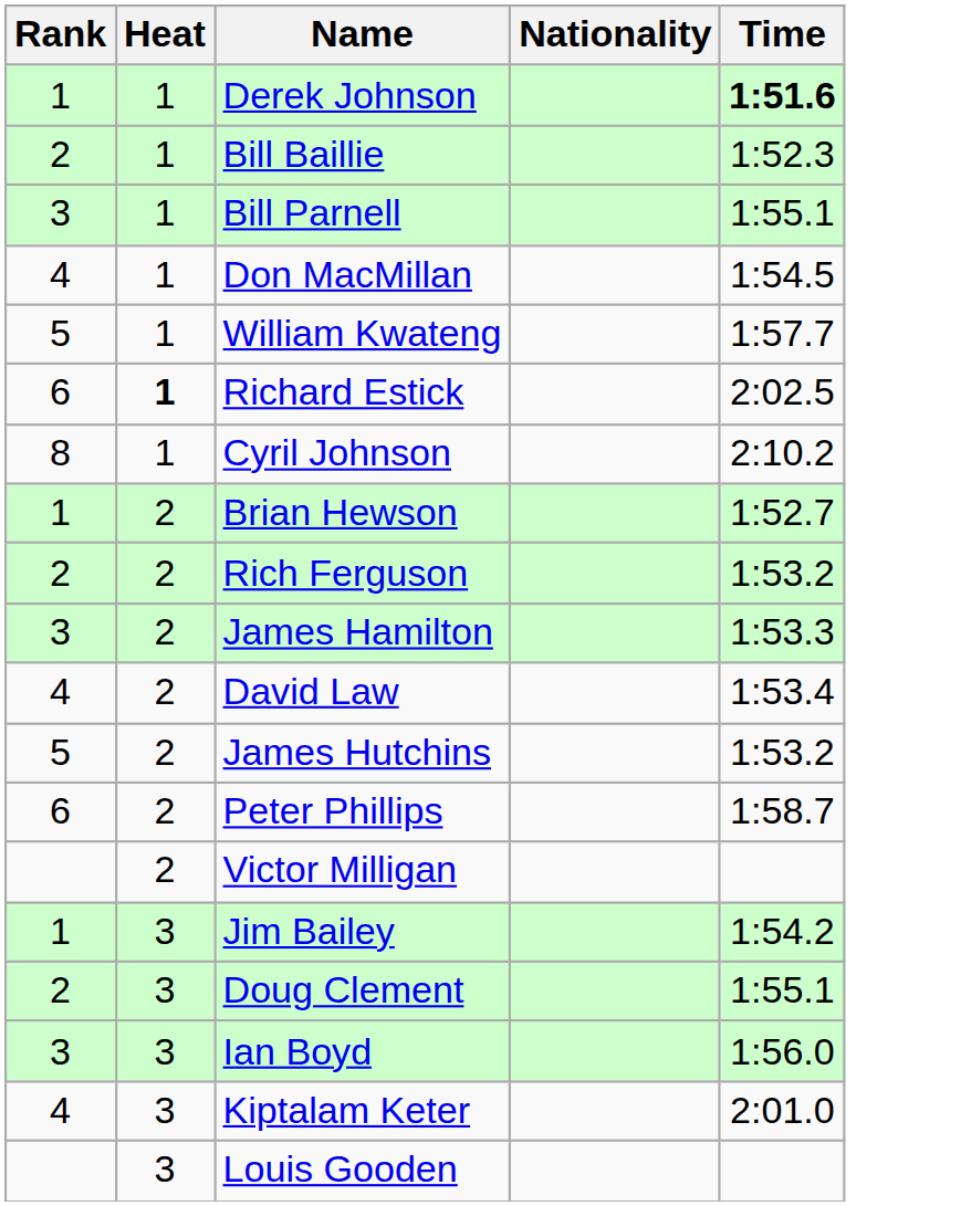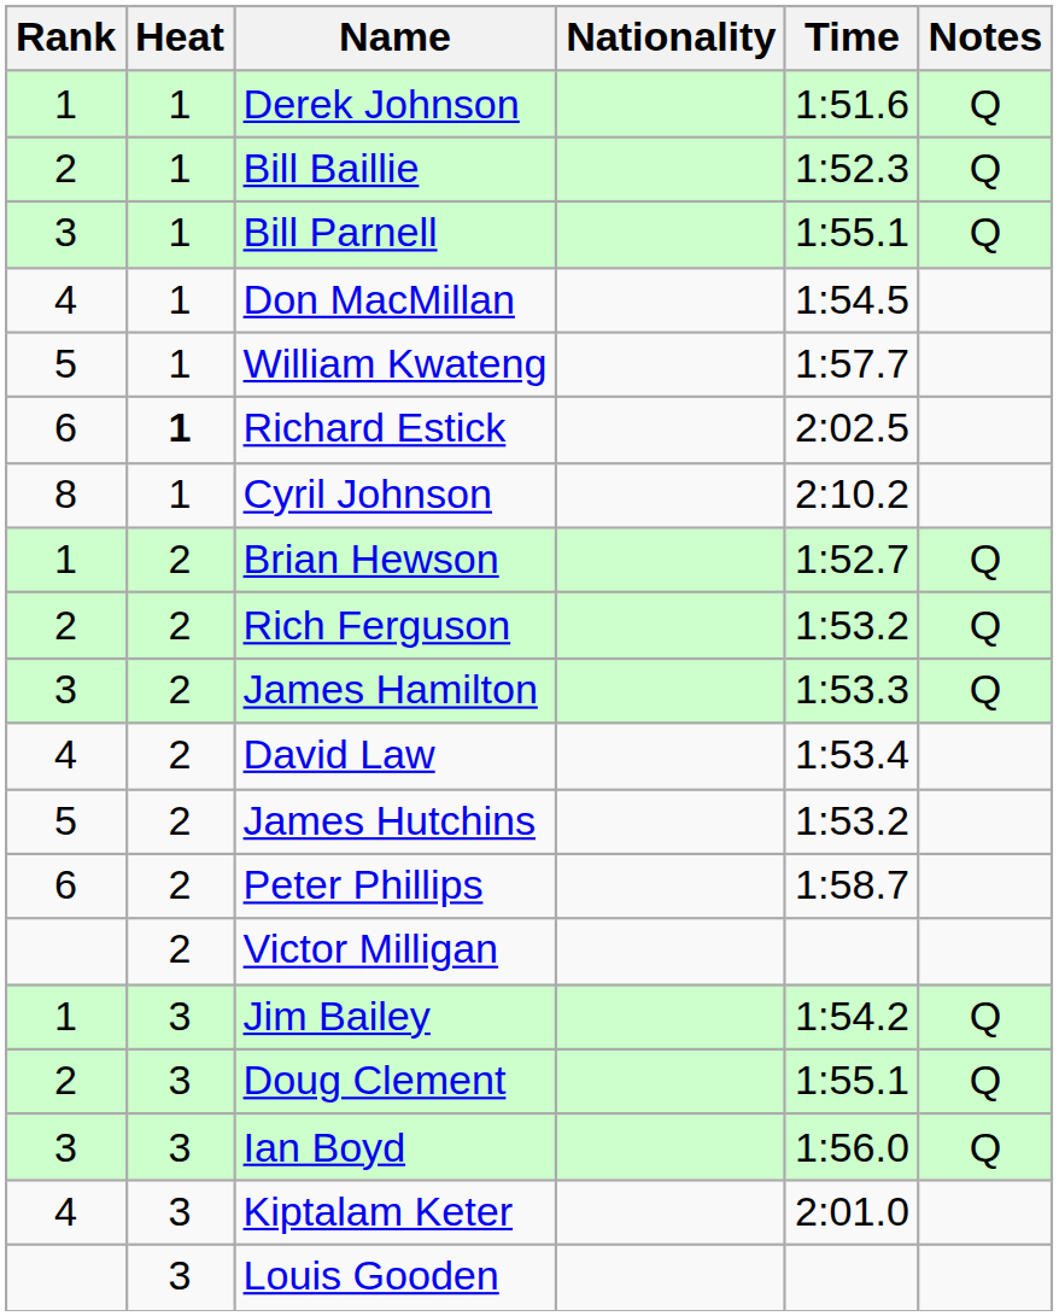 <table class="wikitable sortable" style="text-align:center">
 <tr>
 <th>Rank</th>
 <th>Heat</th>
 <th>Name</th>
 <th>Nationality</th>
 <th>Time</th>
+<th>Notes</th>
 </tr>
 <tr bgcolor=ccffcc>
 <td>1</td>
 <td>1</td>
 <td align=left><a href='#'>Derek Johnson</a></td>
 <td align=left></td>
-<td><strong>1:51.6</strong></td>
+<td>1:51.6</td>
+<td>Q</td>
 </tr>
 <tr bgcolor=ccffcc>
 <td>2</td>
 <td>1</td>
 <td align=left><a href='#'>Bill Baillie</a></td>
 <td align=left></td>
 <td>1:52.3</td>
+<td>Q</td>
 </tr>
 <tr bgcolor=ccffcc>
 <td>3</td>
 <td>1</td>
 <td align=left><a href='#'>Bill Parnell</a></td>
 <td align=left></td>
 <td>1:55.1</td>
+<td>Q</td>
 </tr>
 <tr>
 <td>4</td>
 <td>1</td>
 <td align=left><a href='#'>Don MacMillan</a></td>
 <td align=left></td>
 <td>1:54.5</td>
+<td></td>
 </tr>
 <tr>
 <td>5</td>
 <td>1</td>
 <td align=left><a href='#'>William Kwateng</a></td>
 <td align=left></td>
 <td>1:57.7</td>
+<td></td>
 </tr>
 <tr>
 <td>6</td>
 <td><strong>1</strong></td>
 <td align=left><a href='#'>Richard Estick</a></td>
 <td align=left></td>
 <td>2:02.5</td>
+<td></td>
 </tr>
 <tr>
 <td>8</td>
 <td>1</td>
 <td align=left><a href='#'>Cyril Johnson</a></td>
 <td align=left></td>
 <td>2:10.2</td>
+<td></td>
 </tr>
 <tr bgcolor=ccffcc>
 <td>1</td>
 <td>2</td>
 <td align=left><a href='#'>Brian Hewson</a></td>
 <td align=left></td>
 <td>1:52.7</td>
+<td>Q</td>
 </tr>
 <tr bgcolor=ccffcc>
 <td>2</td>
 <td>2</td>
 <td align=left><a href='#'>Rich Ferguson</a></td>
 <td align=left></td>
 <td>1:53.2</td>
+<td>Q</td>
 </tr>
 <tr bgcolor=ccffcc>
 <td>3</td>
 <td>2</td>
 <td align=left><a href='#'>James Hamilton</a></td>
 <td align=left></td>
 <td>1:53.3</td>
+<td>Q</td>
 </tr>
 <tr>
 <td>4</td>
 <td>2</td>
 <td align=left><a href='#'>David Law</a></td>
 <td align=left></td>
 <td>1:53.4</td>
+<td></td>
 </tr>
 <tr>
 <td>5</td>
 <td>2</td>
 <td align=left><a href='#'>James Hutchins</a></td>
 <td align=left></td>
 <td>1:53.2</td>
+<td></td>
 </tr>
 <tr>
 <td>6</td>
 <td>2</td>
 <td align=left><a href='#'>Peter Phillips</a></td>
 <td align=left></td>
 <td>1:58.7</td>
+<td></td>
 </tr>
 <tr>
 <td></td>
 <td>2</td>
 <td align=left><a href='#'>Victor Milligan</a></td>
 <td align=left></td>
+<td></td>
 <td></td>
 </tr>
 <tr bgcolor=ccffcc>
 <td>1</td>
 <td>3</td>
 <td align=left><a href='#'>Jim Bailey</a></td>
 <td align=left></td>
 <td>1:54.2</td>
+<td>Q</td>
 </tr>
 <tr bgcolor=ccffcc>
 <td>2</td>
 <td>3</td>
 <td align=left><a href='#'>Doug Clement</a></td>
 <td align=left></td>
 <td>1:55.1</td>
+<td>Q</td>
 </tr>
 <tr bgcolor=ccffcc>
 <td>3</td>
 <td>3</td>
 <td align=left><a href='#'>Ian Boyd</a></td>
 <td align=left></td>
 <td>1:56.0</td>
+<td>Q</td>
 </tr>
 <tr>
 <td>4</td>
 <td>3</td>
 <td align=left><a href='#'>Kiptalam Keter</a></td>
 <td align=left></td>
 <td>2:01.0</td>
+<td></td>
 </tr>
 <tr>
 <td></td>
 <td>3</td>
 <td align=left><a href='#'>Louis Gooden</a></td>
 <td align=left></td>
 <td></td>
+<td></td>
 </tr>
 </table>
